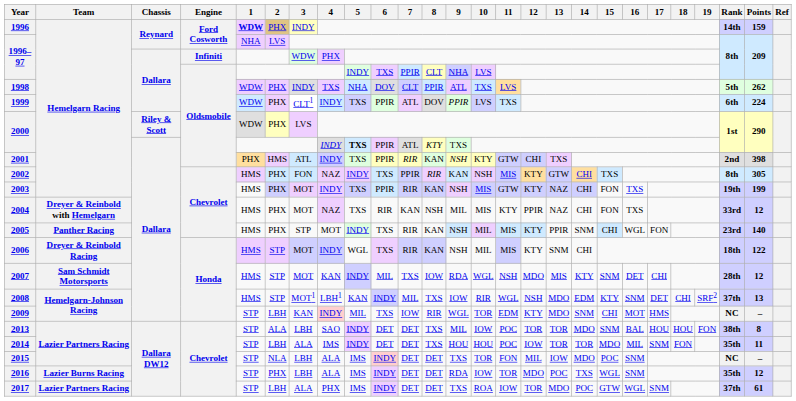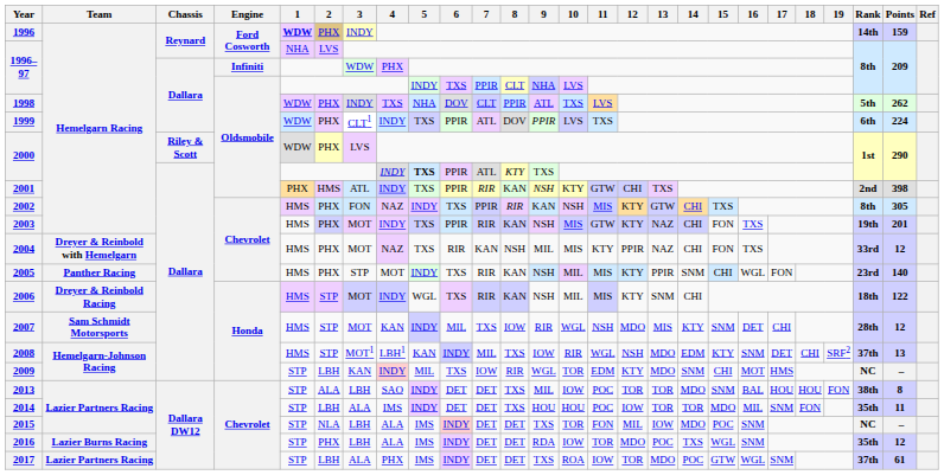 <table class="wikitable" style="text-align:center; font-size:90%">
 <tr>
 <th>Year</th>
 <th>Team</th>
 <th>Chassis</th>
 <th>Engine</th>
 <th>1</th>
 <th>2</th>
 <th>3</th>
 <th>4</th>
 <th>5</th>
 <th>6</th>
 <th>7</th>
 <th>8</th>
 <th>9</th>
 <th>10</th>
 <th>11</th>
 <th>12</th>
 <th>13</th>
 <th>14</th>
 <th>15</th>
 <th>16</th>
 <th>17</th>
 <th>18</th>
 <th>19</th>
 <th>Rank</th>
 <th>Points</th>
 <th>Ref</th>
 </tr>
 <tr>
 <th><a href='#'>1996</a></th>
 <th rowspan=11><a href='#'>Hemelgarn Racing</a></th>
 <th rowspan=2><a href='#'>Reynard</a></th>
 <th rowspan=2><a href='#'>Ford</a> <a href='#'>Cosworth</a></th>
 <td style="background:#EFCFFF;"><strong><a href='#'>WDW</a></strong><br></td>
 <td style="background:#DFC484;"><a href='#'>PHX</a><br></td>
 <td style="background:#FFFFBF;"><a href='#'>INDY</a><br></td>
 <td colspan=16></td>
 <th style="background:#CFCFFF;">14th</th>
 <th style="background:#CFCFFF;">159</th>
 <th></th>
 </tr>
 <tr>
 <th rowspan=3><a href='#'>1996–97</a></th>
 <td style="background:#EFCFFF;"><a href='#'>NHA</a><br></td>
 <td style="background:#EFCFFF;"><a href='#'>LVS</a><br></td>
 <td colspan=17></td>
 <th rowspan=3 style="background:#CFEAFF;">8th</th>
 <th rowspan=3 style="background:#CFEAFF;">209</th>
 <th rowspan=3></th>
 </tr>
 <tr>
 <th rowspan=4><a href='#'>Dallara</a></th>
 <th><a href='#'>Infiniti</a></th>
 <td colspan=2></td>
 <td style="background:#DFFFDF;"><a href='#'>WDW</a><br></td>
 <td style="background:#EFCFFF;"><a href='#'>PHX</a><br></td>
 <td colspan=15></td>
 </tr>
 <tr>
 <th rowspan=6><a href='#'>Oldsmobile</a></th>
 <td colspan=4></td>
 <td style="background:#DFFFDF;"><a href='#'>INDY</a><br></td>
 <td style="background:#EFCFFF;"><a href='#'>TXS</a><br></td>
 <td style="background:#CFEAFF;"><a href='#'>PPIR</a><br></td>
 <td style="background:#FFFFBF;"><a href='#'>CLT</a><br></td>
 <td style="background:#CFCFFF;"><a href='#'>NHA</a><br></td>
 <td style="background:#EFCFFF;"><a href='#'>LVS</a><br></td>
 <td colspan=9></td>
 </tr>
 <tr>
 <th><a href='#'>1998</a></th>
 <td style="background:#EFCFFF;"><a href='#'>WDW</a><br></td>
 <td style="background:#EFCFFF;"><a href='#'>PHX</a><br></td>
 <td style="background:#DFDFDF;"><a href='#'>INDY</a><br></td>
 <td style="background:#EFCFFF;"><a href='#'>TXS</a><br></td>
 <td style="background:#CFEAFF;"><a href='#'>NHA</a><br></td>
 <td style="background:#DFDFDF;"><a href='#'>DOV</a><br></td>
 <td style="background:#CFCFFF;"><a href='#'>CLT</a><br></td>
 <td style="background:#CFEAFF;"><a href='#'>PPIR</a><br></td>
 <td style="background:#EFCFFF;"><a href='#'>ATL</a><br></td>
 <td style="background:#CFEAFF;"><a href='#'>TXS</a><br></td>
 <td style="background:#FFDF9F;"><a href='#'>LVS</a><br></td>
 <td colspan=8></td>
 <th style="background:#DFFFDF;">5th</th>
 <th style="background:#DFFFDF;">262</th>
 <th></th>
 </tr>
 <tr>
 <th><a href='#'>1999</a></th>
 <td style="background:#CFEAFF;"><a href='#'>WDW</a><br></td>
 <td style="background:#EFCFFF;">PHX<br></td>
 <td style="background:#FFFFFF"><a href='#'>CLT<sup>1</sup></a><br></td>
 <td style="background:#CFEAFF;"><a href='#'>INDY</a><br></td>
 <td style="background:#CFCFFF;">TXS<br></td>
 <td style="background:#DFFFDF;">PPIR<br></td>
 <td style="background:#EFCFFF;">ATL<br></td>
 <td style="background:#DFDFDF;">DOV<br></td>
 <td style="background:#DFFFDF;"><em>PPIR</em><br></td>
 <td style="background:#CFCFFF;">LVS<br></td>
 <td style="background:#CFEAFF;">TXS<br></td>
 <td colspan=8></td>
 <th style="background:#CFEAFF;">6th</th>
 <th style="background:#CFEAFF;">224</th>
 <th></th>
 </tr>
 <tr>
 <th rowspan=2><a href='#'>2000</a></th>
 <th><a href='#'>Riley & Scott</a></th>
 <td style="background:#DFDFDF;">WDW<br></td>
 <td style="background:#FFFFBF;">PHX<br></td>
 <td style="background:#EFCFFF;">LVS<br></td>
 <td colspan=16></td>
 <th rowspan=2 style="background:#FFFFBF;">1st</th>
 <th rowspan=2 style="background:#FFFFBF;">290</th>
 <th rowspan=2></th>
 </tr>
 <tr>
 <th rowspan="10"><a href='#'>Dallara</a></th>
 <td colspan=3></td>
 <td style="background:#DFDFDF;"><em><a href='#'>INDY</a></em><br></td>
 <td style="background:#CFEAFF;"><strong>TXS</strong><br></td>
 <td style="background:#EFCFFF;">PPIR<br></td>
 <td style="background:#DFDFDF;">ATL<br></td>
 <td style="background:#FFFFBF;"><em>KTY</em><br></td>
 <td style="background:#DFFFDF;">TXS<br></td>
 <td colspan=10></td>
 </tr>
 <tr>
 <th><a href='#'>2001</a></th>
 <td style="background:#FFDF9F;">PHX<br></td>
 <td style="background:#EFCFFF;">HMS<br></td>
 <td style="background:#CFEAFF;">ATL<br></td>
 <td style="background:#CFCFFF;"><a href='#'>INDY</a><br></td>
 <td style="background:#DFFFDF;">TXS<br></td>
 <td style="background:#FFFFBF;">PPIR<br></td>
 <td style="background:#FFFFBF;"><em>RIR</em><br></td>
 <td style="background:#DFFFDF;">KAN<br></td>
 <td style="background:#FFFFBF;"><em>NSH</em><br></td>
 <td style="background:#FFFFBF;">KTY<br></td>
 <td style="background:#CFCFFF;">GTW<br></td>
 <td style="background:#CFCFFF;">CHI<br></td>
 <td style="background:#EFCFFF;">TXS<br></td>
 <td colspan=6></td>
 <th style="background:#DFDFDF;">2nd</th>
 <th style="background:#DFDFDF;">398</th>
 <th></th>
 </tr>
 <tr>
 <th><a href='#'>2002</a></th>
 <th rowspan="4"><a href='#'>Chevrolet</a></th>
 <td style="background:#EFCFFF;">HMS<br></td>
 <td style="background:#CFEAFF;">PHX<br></td>
 <td style="background:#CFEAFF;">FON<br></td>
 <td style="background:#EFCFFF;">NAZ<br></td>
 <td style="background:#EFCFFF;"><a href='#'>INDY</a><br></td>
 <td style="background:#CFEAFF;">TXS<br></td>
 <td style="background:#CFCFFF;">PPIR<br></td>
 <td style="background:#EFCFFF;"><em>RIR</em><br></td>
 <td style="background:#CFEAFF;">KAN<br></td>
 <td style="background:#EFCFFF;">NSH<br></td>
 <td style="background:#CFCFFF;"><a href='#'>MIS</a><br></td>
 <td style="background:#FFDF9F;">KTY<br></td>
 <td style="background:#CFCFFF;">GTW<br></td>
 <td style="background:#FFDF9F;"><a href='#'>CHI</a><br></td>
 <td style="background:#CFEAFF;">TXS<br></td>
 <td colspan=4></td>
 <th style="background:#CFEAFF;">8th</th>
 <th style="background:#CFEAFF;">305</th>
 <th></th>
 </tr>
 <tr>
 <th><a href='#'>2003</a></th>
 <td>HMS</td>
 <td style="background:#CFCFFF;">PHX<br></td>
 <td style="background:#EFCFFF;">MOT<br></td>
 <td style="background:#EFCFFF;"><a href='#'>INDY</a><br></td>
 <td style="background:#CFCFFF;">TXS<br></td>
 <td style="background:#CFEAFF;">PPIR<br></td>
 <td style="background:#CFCFFF;">RIR<br></td>
 <td style="background:#CFCFFF;">KAN<br></td>
 <td style="background:#EFCFFF;">NSH<br></td>
 <td style="background:#CFCFFF;"><a href='#'>MIS</a><br></td>
 <td style="background:#CFCFFF;">GTW<br></td>
 <td style="background:#CFCFFF;">KTY<br></td>
 <td style="background:#CFCFFF;">NAZ<br></td>
 <td style="background:#CFCFFF;">CHI<br></td>
 <td>FON</td>
 <td><a href='#'>TXS</a></td>
 <td colspan=3></td>
 <th style="background:#CFCFFF;">19th</th>
-<th style="background:#CFCFFF;">199</th>
+<th style="background:#CFCFFF;">201</th>
 <th></th>
 </tr>
 <tr>
 <th><a href='#'>2004</a></th>
 <th><a href='#'>Dreyer & Reinbold</a> with <a href='#'>Hemelgarn</a></th>
 <td>HMS</td>
 <td>PHX</td>
 <td>MOT</td>
 <td style="background:#EFCFFF;">NAZ<br></td>
 <td>TXS</td>
 <td>RIR</td>
 <td>KAN</td>
 <td>NSH</td>
 <td>MIL</td>
 <td>MIS</td>
 <td>KTY</td>
 <td>PPIR</td>
 <td>NAZ</td>
 <td>CHI</td>
 <td>FON</td>
 <td>TXS</td>
 <td colspan="3"></td>
 <th style="background:#CFCFFF;">33rd</th>
 <th style="background:#CFCFFF;">12</th>
 <th></th>
 </tr>
 <tr>
 <th><a href='#'>2005</a></th>
 <th><a href='#'>Panther Racing</a></th>
 <td>HMS</td>
 <td>PHX</td>
 <td>STP</td>
 <td>MOT</td>
 <td style="background:#DFFFDF;"><a href='#'>INDY</a><br></td>
 <td>TXS</td>
 <td>RIR</td>
 <td>KAN</td>
 <td style="background:#CFEAFF;">NSH<br></td>
 <td style="background:#EFCFFF;">MIL<br></td>
 <td style="background:#CFEAFF;">MIS<br></td>
 <td style="background:#CFEAFF;">KTY<br></td>
 <td>PPIR</td>
 <td>SNM</td>
 <td style="background:#CFEAFF;">CHI<br></td>
 <td>WGL</td>
 <td>FON</td>
 <td colspan=2></td>
 <th style="background:#CFCFFF;">23rd</th>
 <th style="background:#CFCFFF;">140</th>
 <th></th>
 </tr>
 <tr>
 <th><a href='#'>2006</a></th>
 <th><a href='#'>Dreyer & Reinbold Racing</a></th>
 <th rowspan=4><a href='#'>Honda</a></th>
 <td style="background:#EFCFFF;"><a href='#'>HMS</a><br></td>
 <td style="background:#EFCFFF;"><a href='#'>STP</a><br></td>
 <td style="background:#CFCFFF;">MOT<br></td>
 <td style="background:#CFCFFF;"><a href='#'>INDY</a><br></td>
 <td>WGL</td>
 <td style="background:#EFCFFF;">TXS<br></td>
 <td style="background:#CFCFFF;">RIR<br></td>
 <td style="background:#CFCFFF;">KAN<br></td>
 <td>NSH</td>
 <td>MIL</td>
 <td style="background:#CFCFFF;">MIS<br></td>
 <td>KTY</td>
 <td>SNM</td>
 <td>CHI</td>
 <td colspan=5></td>
 <th style="background:#CFCFFF;">18th</th>
 <th style="background:#CFCFFF;">122</th>
 <th></th>
 </tr>
 <tr>
 <th><a href='#'>2007</a></th>
 <th><a href='#'>Sam Schmidt Motorsports</a></th>
 <td><a href='#'>HMS</a></td>
 <td><a href='#'>STP</a></td>
 <td><a href='#'>MOT</a></td>
 <td><a href='#'>KAN</a></td>
 <td style="background:#CFCFFF;"><a href='#'>INDY</a><br></td>
 <td><a href='#'>MIL</a></td>
 <td><a href='#'>TXS</a></td>
 <td><a href='#'>IOW</a></td>
-<td><a href='#'>RDA</a></td>
+<td><a href='#'>RIR</a></td>
 <td><a href='#'>WGL</a></td>
 <td><a href='#'>NSH</a></td>
 <td><a href='#'>MDO</a></td>
 <td><a href='#'>MIS</a></td>
 <td><a href='#'>KTY</a></td>
 <td><a href='#'>SNM</a></td>
 <td><a href='#'>DET</a></td>
 <td><a href='#'>CHI</a></td>
 <td colspan=2></td>
 <th style="background:#CFCFFF;">28th</th>
 <th style="background:#CFCFFF;">12</th>
 <th></th>
 </tr>
 <tr>
 <th><a href='#'>2008</a></th>
 <th rowspan=2><a href='#'>Hemelgarn-Johnson Racing</a></th>
 <td><a href='#'>HMS</a></td>
 <td><a href='#'>STP</a></td>
 <td><a href='#'>MOT<sup>1</sup></a></td>
 <td><a href='#'>LBH<sup>1</sup></a></td>
 <td><a href='#'>KAN</a></td>
 <td style="background:#CFCFFF;"><a href='#'>INDY</a><br></td>
 <td><a href='#'>MIL</a></td>
 <td><a href='#'>TXS</a></td>
 <td><a href='#'>IOW</a></td>
 <td><a href='#'>RIR</a></td>
 <td><a href='#'>WGL</a></td>
 <td><a href='#'>NSH</a></td>
 <td><a href='#'>MDO</a></td>
 <td><a href='#'>EDM</a></td>
 <td><a href='#'>KTY</a></td>
 <td><a href='#'>SNM</a></td>
 <td><a href='#'>DET</a></td>
 <td><a href='#'>CHI</a></td>
 <td><a href='#'>SRF<sup>2</sup></a></td>
 <th style="background:#CFCFFF;">37th</th>
 <th style="background:#CFCFFF;">13</th>
 <th></th>
 </tr>
 <tr>
 <th><a href='#'>2009</a></th>
 <td><a href='#'>STP</a></td>
 <td><a href='#'>LBH</a></td>
 <td><a href='#'>KAN</a></td>
 <td style="background:#FFCFCF;"><a href='#'>INDY</a><br></td>
 <td><a href='#'>MIL</a></td>
 <td><a href='#'>TXS</a></td>
 <td><a href='#'>IOW</a></td>
 <td><a href='#'>RIR</a></td>
 <td><a href='#'>WGL</a></td>
 <td><a href='#'>TOR</a></td>
 <td><a href='#'>EDM</a></td>
 <td><a href='#'>KTY</a></td>
 <td><a href='#'>MDO</a></td>
 <td><a href='#'>SNM</a></td>
 <td><a href='#'>CHI</a></td>
 <td><a href='#'>MOT</a></td>
 <td><a href='#'>HMS</a></td>
 <td colspan=2></td>
 <th>NC</th>
 <th> –</th>
 <th></th>
 </tr>
 <tr>
 <th><a href='#'>2013</a></th>
 <th rowspan=3><a href='#'>Lazier Partners Racing</a></th>
 <th rowspan=5><a href='#'>Dallara DW12</a></th>
 <th rowspan=5><a href='#'>Chevrolet</a></th>
 <td><a href='#'>STP</a></td>
 <td><a href='#'>ALA</a></td>
 <td><a href='#'>LBH</a></td>
 <td><a href='#'>SAO</a></td>
 <td style="background:#EFCFFF;"><a href='#'>INDY</a><br></td>
 <td><a href='#'>DET</a></td>
 <td><a href='#'>DET</a></td>
 <td><a href='#'>TXS</a></td>
 <td><a href='#'>MIL</a></td>
 <td><a href='#'>IOW</a></td>
 <td><a href='#'>POC</a></td>
 <td><a href='#'>TOR</a></td>
 <td><a href='#'>TOR</a></td>
 <td><a href='#'>MDO</a></td>
 <td><a href='#'>SNM</a></td>
 <td><a href='#'>BAL</a></td>
 <td><a href='#'>HOU</a></td>
 <td><a href='#'>HOU</a></td>
 <td><a href='#'>FON</a></td>
 <th style="background:#CFCFFF;">38th</th>
 <th style="background:#CFCFFF;">8</th>
 <th></th>
 </tr>
 <tr>
 <th><a href='#'>2014</a></th>
 <td><a href='#'>STP</a></td>
 <td><a href='#'>LBH</a></td>
 <td><a href='#'>ALA</a></td>
 <td><a href='#'>IMS</a></td>
 <td style="background:#EFCFFF;"><a href='#'>INDY</a><br></td>
 <td><a href='#'>DET</a></td>
 <td><a href='#'>DET</a></td>
 <td><a href='#'>TXS</a></td>
 <td><a href='#'>HOU</a></td>
 <td><a href='#'>HOU</a></td>
 <td><a href='#'>POC</a></td>
 <td><a href='#'>IOW</a></td>
 <td><a href='#'>TOR</a></td>
 <td><a href='#'>TOR</a></td>
 <td><a href='#'>MDO</a></td>
 <td><a href='#'>MIL</a></td>
 <td><a href='#'>SNM</a></td>
 <td><a href='#'>FON</a></td>
 <td></td>
 <th style="background:#CFCFFF;">35th</th>
 <th style="background:#CFCFFF;">11</th>
 <th></th>
 </tr>
 <tr>
 <th><a href='#'>2015</a></th>
 <td><a href='#'>STP</a></td>
 <td><a href='#'>NLA</a></td>
 <td><a href='#'>LBH</a></td>
 <td><a href='#'>ALA</a></td>
 <td><a href='#'>IMS</a></td>
 <td style="background:#FFCFCF;"><a href='#'>INDY</a><br></td>
 <td><a href='#'>DET</a></td>
 <td><a href='#'>DET</a></td>
 <td><a href='#'>TXS</a></td>
 <td><a href='#'>TOR</a></td>
 <td><a href='#'>FON</a></td>
 <td><a href='#'>MIL</a></td>
 <td><a href='#'>IOW</a></td>
 <td><a href='#'>MDO</a></td>
 <td><a href='#'>POC</a></td>
 <td><a href='#'>SNM</a></td>
 <td colspan=3></td>
 <th>NC</th>
 <th> –</th>
 <th></th>
 </tr>
 <tr>
 <th><a href='#'>2016</a></th>
 <th><a href='#'>Lazier Burns Racing</a></th>
 <td><a href='#'>STP</a></td>
 <td><a href='#'>PHX</a></td>
 <td><a href='#'>LBH</a></td>
 <td><a href='#'>ALA</a></td>
 <td><a href='#'>IMS</a></td>
 <td style="background:#EFCFFF;"><a href='#'>INDY</a><br></td>
 <td><a href='#'>DET</a></td>
 <td><a href='#'>DET</a></td>
 <td><a href='#'>RDA</a></td>
 <td><a href='#'>IOW</a></td>
 <td><a href='#'>TOR</a></td>
 <td><a href='#'>MDO</a></td>
 <td><a href='#'>POC</a></td>
 <td><a href='#'>TXS</a></td>
 <td><a href='#'>WGL</a></td>
 <td><a href='#'>SNM</a></td>
 <td colspan=3></td>
 <th style="background:#CFCFFF;">35th</th>
 <th style="background:#CFCFFF;">12</th>
 <th></th>
 </tr>
 <tr>
 <th><a href='#'>2017</a></th>
 <th><a href='#'>Lazier Partners Racing</a></th>
 <td><a href='#'>STP</a></td>
 <td><a href='#'>LBH</a></td>
 <td><a href='#'>ALA</a></td>
 <td><a href='#'>PHX</a></td>
 <td><a href='#'>IMS</a></td>
 <td style="background:#EFCFFF;"><a href='#'>INDY</a><br></td>
 <td><a href='#'>DET</a></td>
 <td><a href='#'>DET</a></td>
 <td><a href='#'>TXS</a></td>
 <td><a href='#'>ROA</a></td>
 <td><a href='#'>IOW</a></td>
 <td><a href='#'>TOR</a></td>
 <td><a href='#'>MDO</a></td>
 <td><a href='#'>POC</a></td>
 <td><a href='#'>GTW</a></td>
 <td><a href='#'>WGL</a></td>
 <td><a href='#'>SNM</a></td>
 <td colspan=2></td>
 <th style="background:#CFCFFF;">37th</th>
 <th style="background:#CFCFFF;">61</th>
 <th></th>
 </tr>
 </table>
